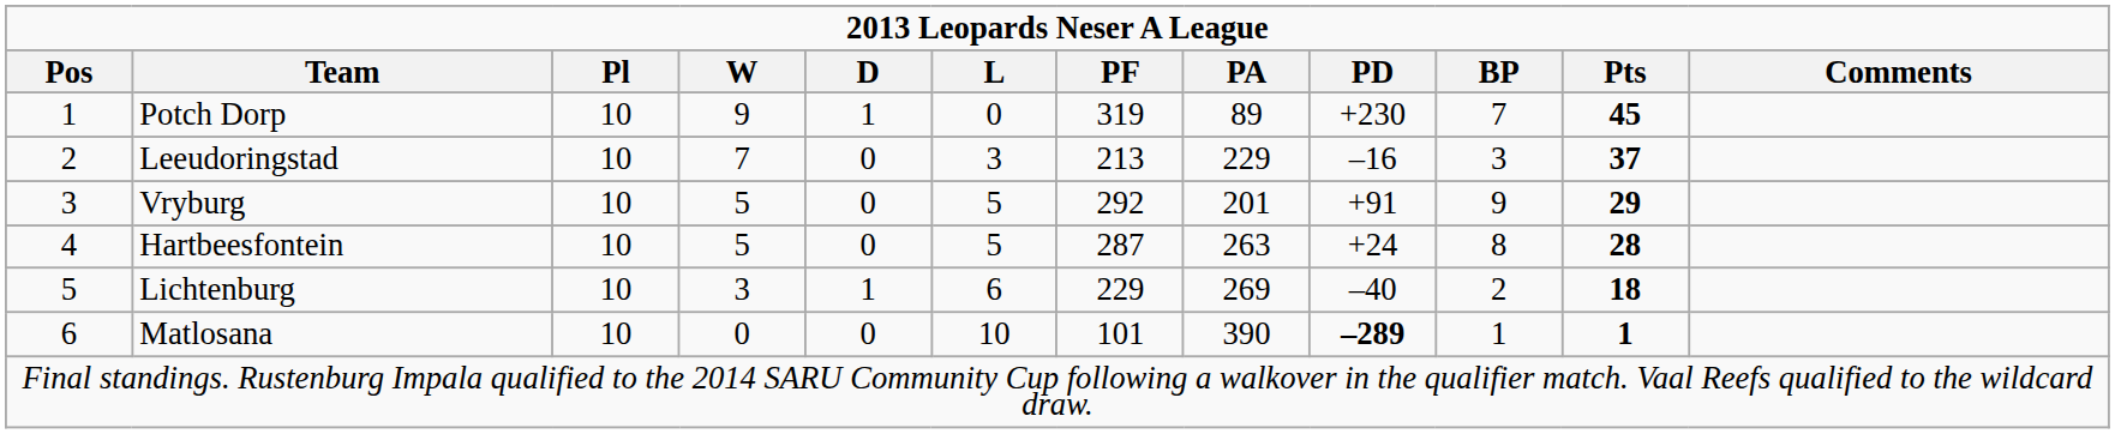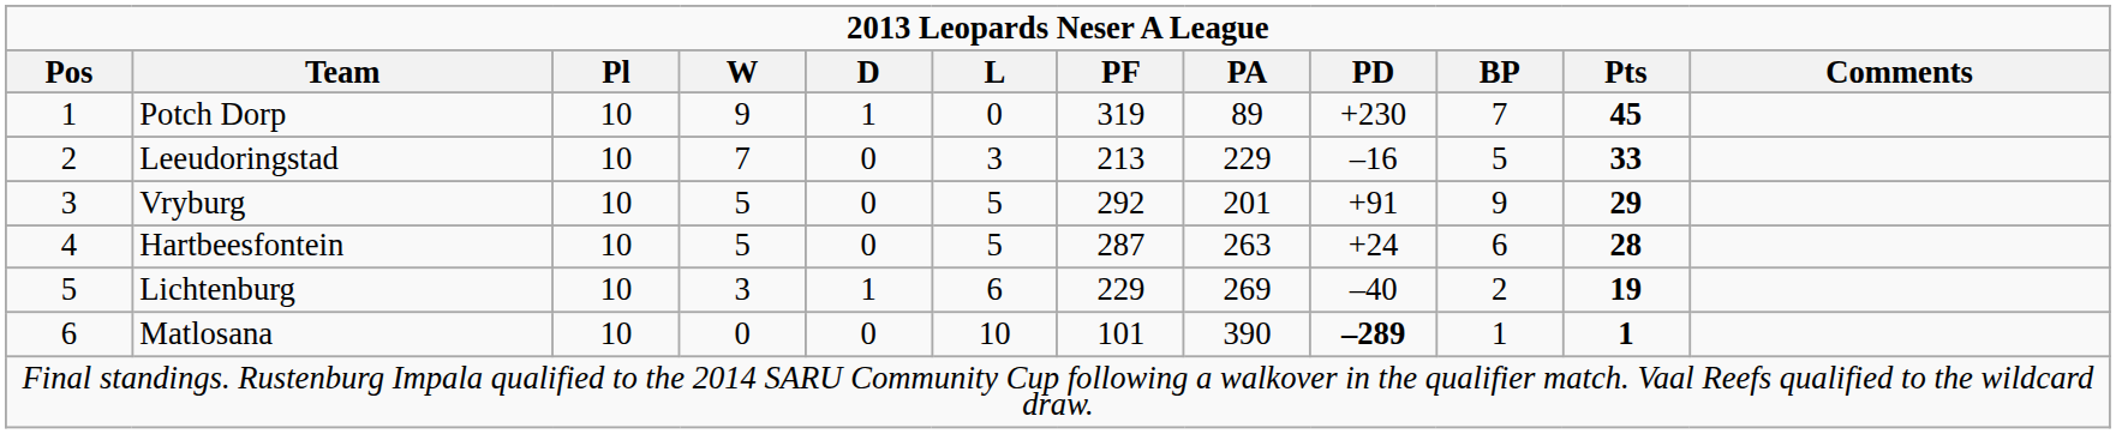 <table class="wikitable"  style="text-align:center; line-height:90%; font-size:90%; width:75%;">
 <tr>
 <td colspan=12><strong>2013 Leopards Neser A League</strong></td>
 </tr>
 <tr>
 <th style="width:6%;">Pos</th>
 <th style="width:20%;">Team</th>
 <th style="width:6%;">Pl</th>
 <th style="width:6%;">W</th>
 <th style="width:6%;">D</th>
 <th style="width:6%;">L</th>
 <th style="width:6%;">PF</th>
 <th style="width:6%;">PA</th>
 <th style="width:6%;">PD</th>
 <th style="width:6%;">BP</th>
 <th style="width:6%;">Pts</th>
 <th style="width:20%;">Comments<br></th>
 </tr>
 <tr>
 <td>1</td>
 <td style="text-align:left;">Potch Dorp</td>
 <td>10</td>
 <td>9</td>
 <td>1</td>
 <td>0</td>
 <td>319</td>
 <td>89</td>
 <td>+230</td>
 <td>7</td>
 <td><strong>45</strong></td>
 <td></td>
 </tr>
 <tr>
 <td>2</td>
 <td style="text-align:left;">Leeudoringstad</td>
 <td>10</td>
 <td>7</td>
 <td>0</td>
 <td>3</td>
 <td>213</td>
 <td>229</td>
 <td>–16</td>
-<td>3</td>
-<td><strong>37</strong></td>
+<td>5</td>
+<td><strong>33</strong></td>
 <td></td>
 </tr>
 <tr>
 <td>3</td>
 <td style="text-align:left;">Vryburg</td>
 <td>10</td>
 <td>5</td>
 <td>0</td>
 <td>5</td>
 <td>292</td>
 <td>201</td>
 <td>+91</td>
 <td>9</td>
 <td><strong>29</strong></td>
 <td></td>
 </tr>
 <tr>
 <td>4</td>
 <td style="text-align:left;">Hartbeesfontein</td>
 <td>10</td>
 <td>5</td>
 <td>0</td>
 <td>5</td>
 <td>287</td>
 <td>263</td>
 <td>+24</td>
-<td>8</td>
+<td>6</td>
 <td><strong>28</strong></td>
 <td></td>
 </tr>
 <tr>
 <td>5</td>
 <td style="text-align:left;">Lichtenburg</td>
 <td>10</td>
 <td>3</td>
 <td>1</td>
 <td>6</td>
 <td>229</td>
 <td>269</td>
 <td>–40</td>
 <td>2</td>
-<td><strong>18</strong></td>
+<td><strong>19</strong></td>
 <td></td>
 </tr>
 <tr>
 <td>6</td>
 <td style="text-align:left;">Matlosana</td>
 <td>10</td>
 <td>0</td>
 <td>0</td>
 <td>10</td>
 <td>101</td>
 <td>390</td>
 <td><strong>–289</strong></td>
 <td>1</td>
 <td><strong>1</strong></td>
 <td></td>
 </tr>
 <tr>
 <td colspan=12><em>Final standings. Rustenburg Impala qualified to the 2014 SARU Community Cup following a walkover in the qualifier match. Vaal Reefs qualified to the wildcard draw.</em></td>
 </tr>
 </table>
